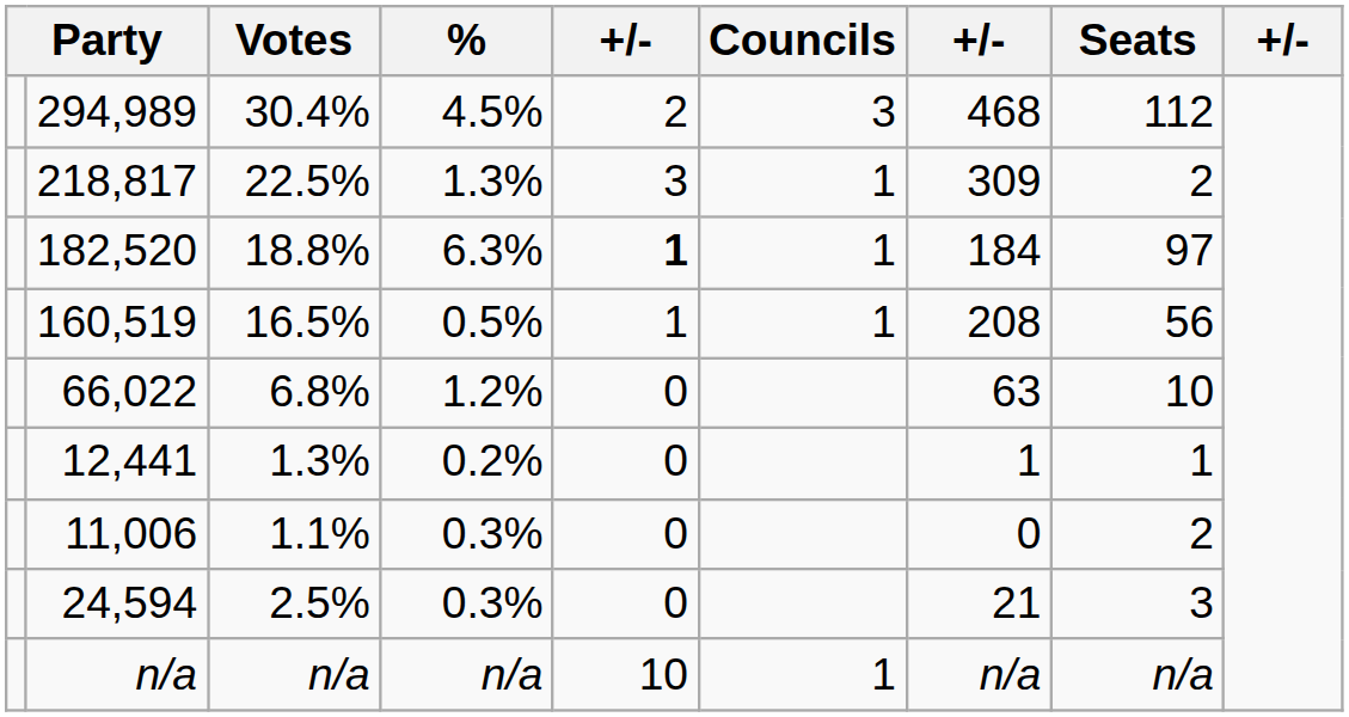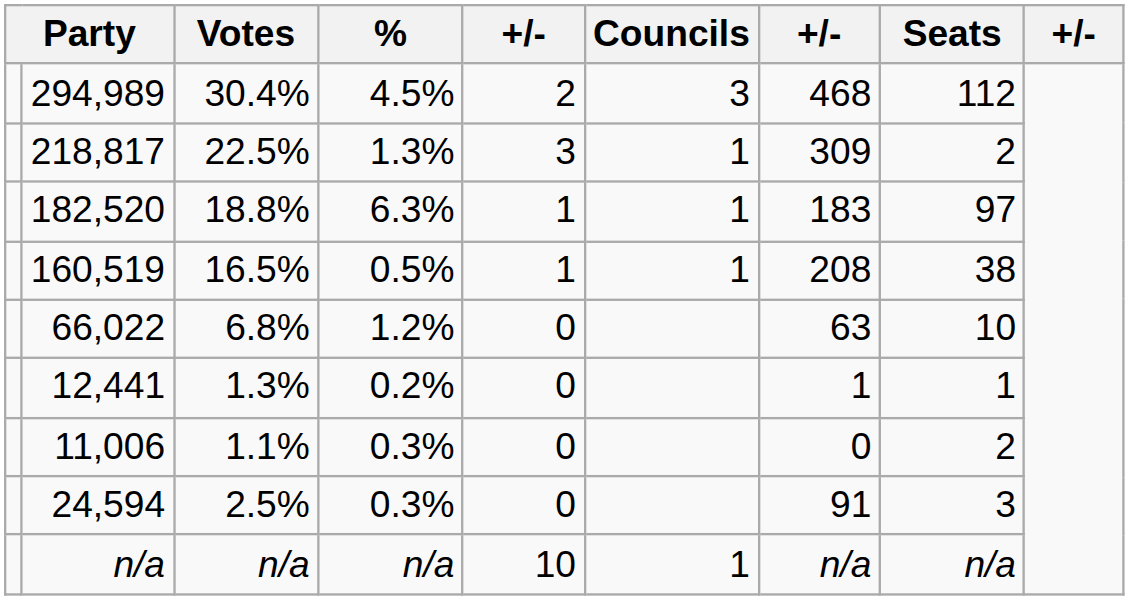 <table class="wikitable" style="text-align:right;">
 <tr>
 <th colspan=2>Party</th>
 <th style="width:55px;">Votes</th>
 <th style="width:55px;">%</th>
 <th style="width:45px;">+/-</th>
 <th style="width:55px;">Councils</th>
 <th style="width:45px;">+/-</th>
 <th style="width:55px;">Seats</th>
 <th style="width:35px;">+/-</th>
 </tr>
 <tr>
 <td></td>
 <td>294,989</td>
 <td>30.4%</td>
 <td>4.5%</td>
 <td>2</td>
 <td>3</td>
 <td>468</td>
 <td>112</td>
 </tr>
 <tr>
 <td></td>
 <td>218,817</td>
 <td>22.5%</td>
 <td>1.3%</td>
 <td>3</td>
 <td>1</td>
 <td>309</td>
 <td>2</td>
 </tr>
 <tr>
 <td></td>
 <td>182,520</td>
 <td>18.8%</td>
 <td>6.3%</td>
-<td><strong>1</strong></td>
 <td>1</td>
-<td>184</td>
+<td>1</td>
+<td>183</td>
 <td>97</td>
 </tr>
 <tr>
 <td></td>
 <td>160,519</td>
 <td>16.5%</td>
 <td>0.5%</td>
 <td>1</td>
 <td>1</td>
 <td>208</td>
-<td>56</td>
+<td>38</td>
 </tr>
 <tr>
 <td></td>
 <td>66,022</td>
 <td>6.8%</td>
 <td>1.2%</td>
 <td>0</td>
 <td></td>
 <td>63</td>
 <td>10</td>
 </tr>
 <tr>
 <td></td>
 <td>12,441</td>
 <td>1.3%</td>
 <td>0.2%</td>
 <td>0</td>
 <td></td>
 <td>1</td>
 <td>1</td>
 </tr>
 <tr>
 <td></td>
 <td>11,006</td>
 <td>1.1%</td>
 <td>0.3%</td>
 <td>0</td>
 <td></td>
 <td>0</td>
 <td>2</td>
 </tr>
 <tr>
 <td></td>
 <td>24,594</td>
 <td>2.5%</td>
 <td>0.3%</td>
 <td>0</td>
 <td></td>
-<td>21</td>
+<td>91</td>
 <td>3</td>
 </tr>
 <tr>
 <td></td>
 <td><em>n/a</em></td>
 <td><em>n/a</em></td>
 <td><em>n/a</em></td>
 <td>10</td>
 <td>1</td>
 <td><em>n/a</em></td>
 <td><em>n/a</em></td>
 </tr>
 </table>
